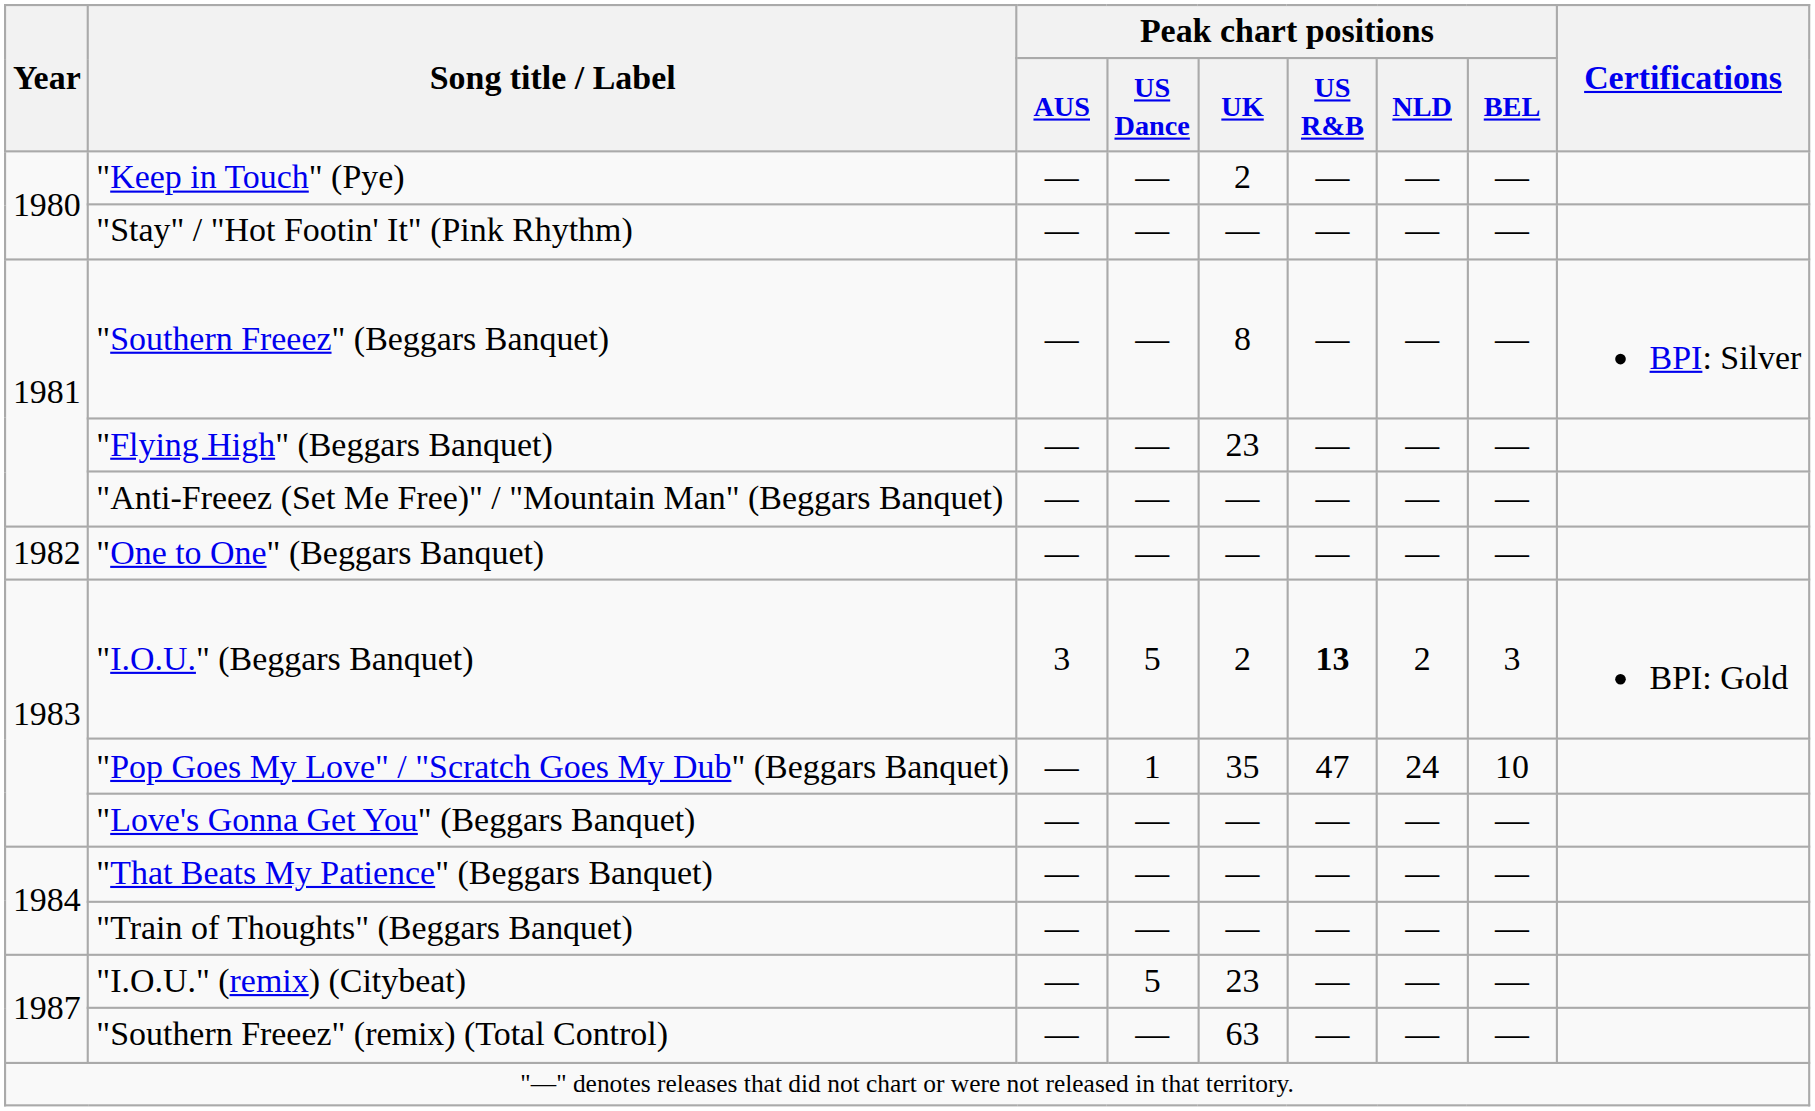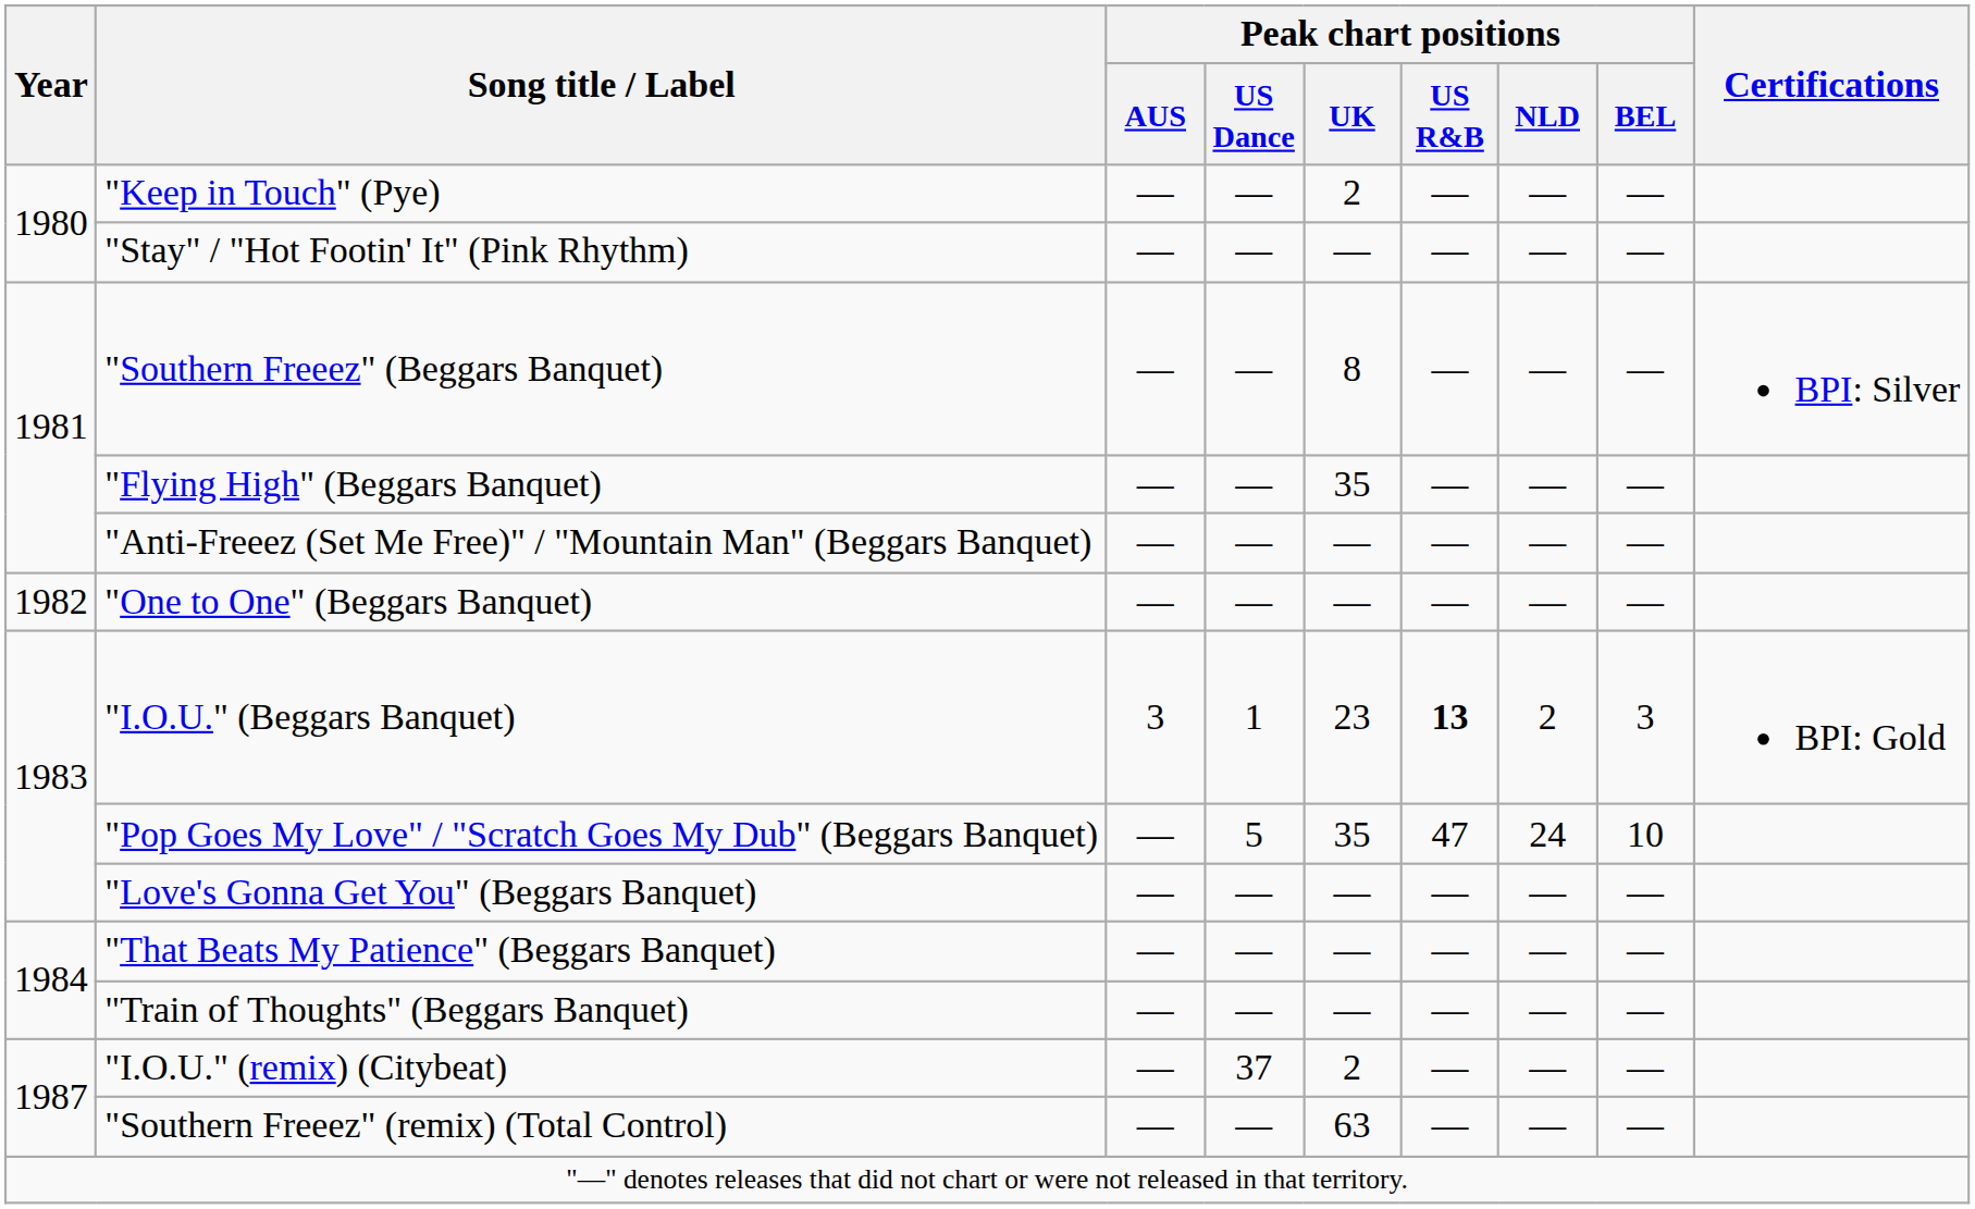 <table class="wikitable">
 <tr>
 <th scope="col" rowspan="2">Year</th>
 <th scope="col" rowspan="2">Song title / Label</th>
 <th scope="col" colspan="6">Peak chart positions</th>
 <th scope="col" rowspan="2"><a href='#'>Certifications</a></th>
 </tr>
 <tr>
 <th width="35"><small><a href='#'>AUS</a></small><br></th>
 <th width="35"><small><a href='#'>US Dance</a></small><br></th>
 <th width="35"><small><a href='#'>UK</a></small><br></th>
 <th width="35"><small><a href='#'>US R&B</a></small><br></th>
 <th width="35"><small><a href='#'>NLD</a></small><br></th>
 <th width="35"><small><a href='#'>BEL</a></small><br></th>
 </tr>
 <tr>
 <td rowspan="2">1980</td>
 <td>"<a href='#'>Keep in Touch</a>" (Pye)</td>
 <td align="center">—</td>
 <td align="center">—</td>
 <td align="center">2</td>
 <td align="center">—</td>
 <td align="center">—</td>
 <td align="center">—</td>
 <td></td>
 </tr>
 <tr>
 <td>"Stay" / "Hot Footin' It" (Pink Rhythm)</td>
 <td align="center">—</td>
 <td align="center">—</td>
 <td align="center">—</td>
 <td align="center">—</td>
 <td align="center">—</td>
 <td align="center">—</td>
 <td></td>
 </tr>
 <tr>
 <td rowspan="3">1981</td>
 <td>"<a href='#'>Southern Freeez</a>" (Beggars Banquet)</td>
 <td align="center">—</td>
 <td align="center">—</td>
 <td align="center">8</td>
 <td align="center">—</td>
 <td align="center">—</td>
 <td align="center">—</td>
 <td><br><ul><li><a href='#'>BPI</a>: Silver</li></ul></td>
 </tr>
 <tr>
 <td>"<a href='#'>Flying High</a>" (Beggars Banquet)</td>
 <td align="center">—</td>
 <td align="center">—</td>
-<td align="center">23</td>
+<td align="center">35</td>
 <td align="center">—</td>
 <td align="center">—</td>
 <td align="center">—</td>
 <td></td>
 </tr>
 <tr>
 <td>"Anti-Freeez (Set Me Free)" / "Mountain Man" (Beggars Banquet)</td>
 <td align="center">—</td>
 <td align="center">—</td>
 <td align="center">—</td>
 <td align="center">—</td>
 <td align="center">—</td>
 <td align="center">—</td>
 <td></td>
 </tr>
 <tr>
 <td>1982</td>
 <td>"<a href='#'>One to One</a>" (Beggars Banquet)</td>
 <td align="center">—</td>
 <td align="center">—</td>
 <td align="center">—</td>
 <td align="center">—</td>
 <td align="center">—</td>
 <td align="center">—</td>
 <td></td>
 </tr>
 <tr>
 <td rowspan="3">1983</td>
 <td>"<a href='#'>I.O.U.</a>" (Beggars Banquet)</td>
 <td align="center">3</td>
-<td align="center">5</td>
-<td align="center">2</td>
+<td align="center">1</td>
+<td align="center">23</td>
 <td align="center"><strong>13</strong></td>
 <td align="center">2</td>
 <td align="center">3</td>
 <td><br><ul><li>BPI: Gold</li></ul></td>
 </tr>
 <tr>
 <td>"<a href='#'>Pop Goes My Love" / "Scratch Goes My Dub</a>" (Beggars Banquet)</td>
 <td align="center">—</td>
-<td align="center">1</td>
+<td align="center">5</td>
 <td align="center">35</td>
 <td align="center">47</td>
 <td align="center">24</td>
 <td align="center">10</td>
 <td></td>
 </tr>
 <tr>
 <td>"<a href='#'>Love's Gonna Get You</a>" (Beggars Banquet)</td>
 <td align="center">—</td>
 <td align="center">—</td>
 <td align="center">—</td>
 <td align="center">—</td>
 <td align="center">—</td>
 <td align="center">—</td>
 <td></td>
 </tr>
 <tr>
 <td rowspan="2">1984</td>
 <td>"<a href='#'>That Beats My Patience</a>" (Beggars Banquet)</td>
 <td align="center">—</td>
 <td align="center">—</td>
 <td align="center">—</td>
 <td align="center">—</td>
 <td align="center">—</td>
 <td align="center">—</td>
 <td></td>
 </tr>
 <tr>
 <td>"Train of Thoughts" (Beggars Banquet)</td>
 <td align="center">—</td>
 <td align="center">—</td>
 <td align="center">—</td>
 <td align="center">—</td>
 <td align="center">—</td>
 <td align="center">—</td>
 <td></td>
 </tr>
 <tr>
 <td rowspan="2">1987</td>
 <td>"I.O.U." (<a href='#'>remix</a>) (Citybeat)</td>
 <td align="center">—</td>
-<td align="center">5</td>
-<td align="center">23</td>
+<td align="center">37</td>
+<td align="center">2</td>
 <td align="center">—</td>
 <td align="center">—</td>
 <td align="center">—</td>
 <td></td>
 </tr>
 <tr>
 <td>"Southern Freeez" (remix) (Total Control)</td>
 <td align="center">—</td>
 <td align="center">—</td>
 <td align="center">63</td>
 <td align="center">—</td>
 <td align="center">—</td>
 <td align="center">—</td>
 <td></td>
 </tr>
 <tr>
 <td colspan="9" style="text-align:center; font-size:9pt;">"—" denotes releases that did not chart or were not released in that territory.</td>
 </tr>
 </table>
